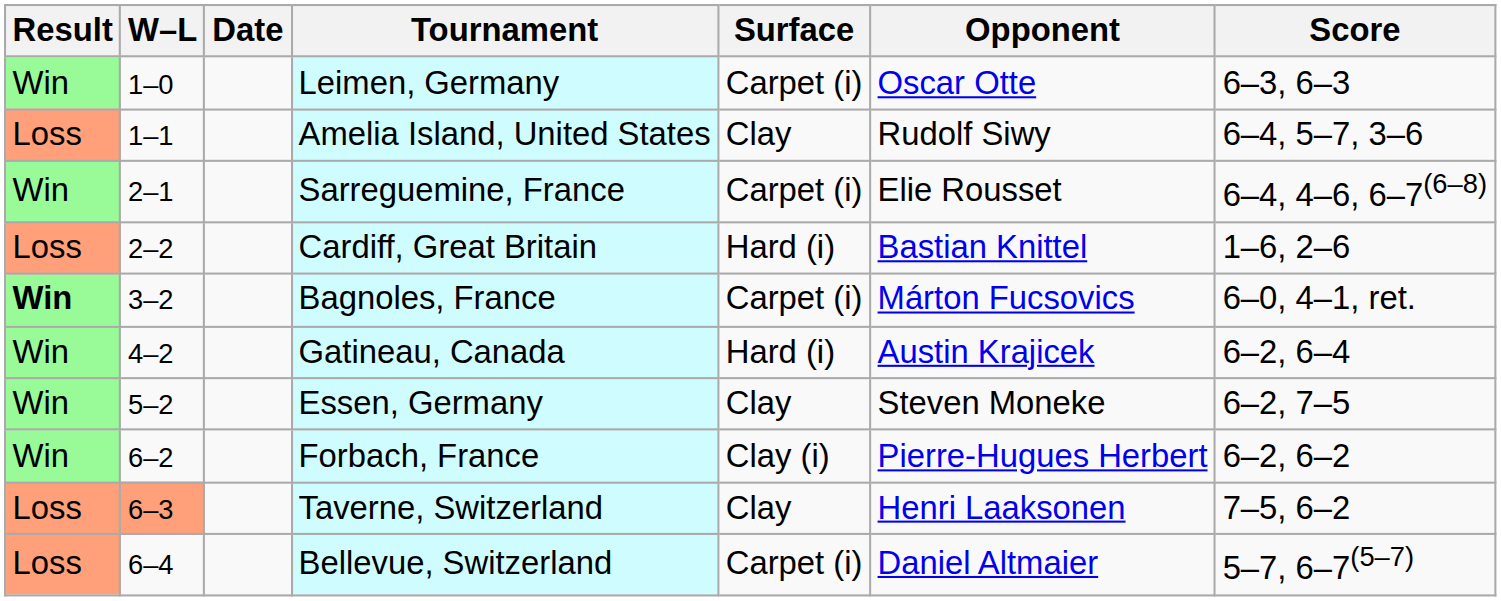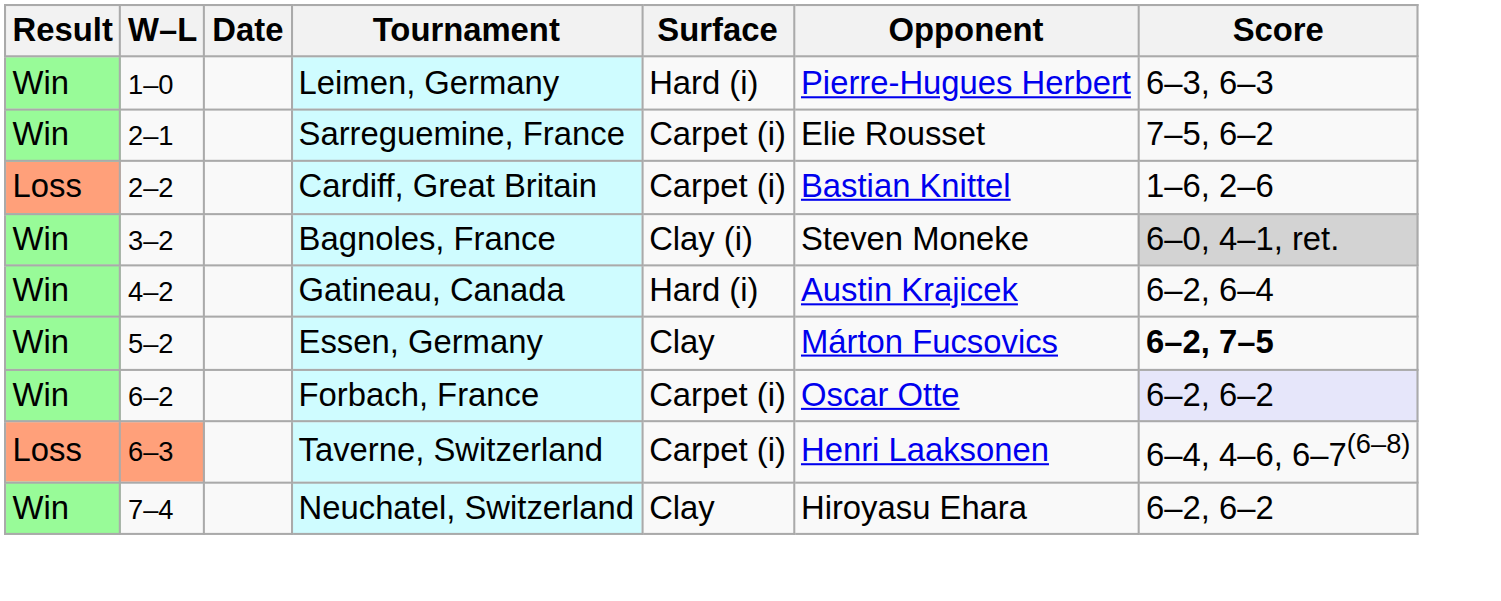 <table class="nowrap sortable wikitable">
 <tr>
 <th>Result</th>
 <th class="unsortable">W–L</th>
 <th>Date</th>
 <th>Tournament</th>
 <th>Surface</th>
 <th>Opponent</th>
 <th class="unsortable">Score</th>
 </tr>
 <tr>
 <td style="background:#98fb98;">Win</td>
 <td><small>1–0</small></td>
 <td></td>
 <td bgcolor=cffcff>Leimen, Germany</td>
-<td>Carpet (i)</td>
-<td> <a href='#'>Oscar Otte</a></td>
+<td>Hard (i)</td>
+<td> <a href='#'>Pierre-Hugues Herbert</a></td>
 <td>6–3, 6–3</td>
-</tr>
-<tr>
-<td style="background:#ffa07a;">Loss</td>
-<td><small>1–1</small></td>
-<td></td>
-<td bgcolor=cffcff>Amelia Island, United States</td>
-<td>Clay</td>
-<td> Rudolf Siwy</td>
-<td>6–4, 5–7, 3–6</td>
 </tr>
 <tr>
 <td style="background:#98fb98;">Win</td>
 <td><small>2–1</small></td>
 <td></td>
 <td bgcolor=cffcff>Sarreguemine, France</td>
 <td>Carpet (i)</td>
 <td> Elie Rousset</td>
-<td>6–4, 4–6, 6–7<sup>(6–8)</sup></td>
+<td>7–5, 6–2</td>
 </tr>
 <tr>
 <td style="background:#ffa07a;">Loss</td>
 <td><small>2–2</small></td>
 <td></td>
 <td bgcolor=cffcff>Cardiff, Great Britain</td>
-<td>Hard (i)</td>
+<td>Carpet (i)</td>
 <td> <a href='#'>Bastian Knittel</a></td>
 <td>1–6, 2–6</td>
 </tr>
 <tr>
-<td style="background:#98fb98;"><strong>Win</strong></td>
+<td style="background:#98fb98;">Win</td>
 <td><small>3–2</small></td>
 <td></td>
 <td bgcolor=cffcff>Bagnoles, France</td>
-<td>Carpet (i)</td>
-<td> <a href='#'>Márton Fucsovics</a></td>
-<td>6–0, 4–1, ret.</td>
+<td>Clay (i)</td>
+<td> Steven Moneke</td>
+<td style="background: lightgrey;">6–0, 4–1, ret.</td>
 </tr>
 <tr>
 <td style="background:#98fb98;">Win</td>
 <td><small>4–2</small></td>
 <td></td>
 <td bgcolor=cffcff>Gatineau, Canada</td>
 <td>Hard (i)</td>
 <td> <a href='#'>Austin Krajicek</a></td>
 <td>6–2, 6–4</td>
 </tr>
 <tr>
 <td style="background:#98fb98;">Win</td>
 <td><small>5–2</small></td>
 <td></td>
 <td bgcolor=cffcff>Essen, Germany</td>
 <td>Clay</td>
-<td> Steven Moneke</td>
-<td>6–2, 7–5</td>
+<td> <a href='#'>Márton Fucsovics</a></td>
+<td><strong>6–2, 7–5</strong></td>
 </tr>
 <tr>
 <td style="background:#98fb98;">Win</td>
 <td><small>6–2</small></td>
 <td></td>
 <td bgcolor=cffcff>Forbach, France</td>
-<td>Clay (i)</td>
-<td> <a href='#'>Pierre-Hugues Herbert</a></td>
-<td>6–2, 6–2</td>
+<td>Carpet (i)</td>
+<td> <a href='#'>Oscar Otte</a></td>
+<td style="background: lavender;">6–2, 6–2</td>
 </tr>
 <tr>
 <td style="background:#ffa07a;">Loss</td>
 <td style="background: lightsalmon;"><small>6–3</small></td>
 <td></td>
 <td bgcolor=cffcff>Taverne, Switzerland</td>
-<td>Clay</td>
+<td>Carpet (i)</td>
 <td> <a href='#'>Henri Laaksonen</a></td>
-<td>7–5, 6–2</td>
+<td>6–4, 4–6, 6–7<sup>(6–8)</sup></td>
 </tr>
 <tr>
-<td style="background:#ffa07a;">Loss</td>
-<td><small>6–4</small></td>
+<td style="background:#98fb98;">Win</td>
+<td><small>7–4</small></td>
 <td></td>
-<td bgcolor=cffcff>Bellevue, Switzerland</td>
-<td>Carpet (i)</td>
-<td> <a href='#'>Daniel Altmaier</a></td>
-<td>5–7, 6–7<sup>(5–7)</sup></td>
+<td bgcolor=cffcff>Neuchatel, Switzerland</td>
+<td>Clay</td>
+<td> Hiroyasu Ehara</td>
+<td>6–2, 6–2</td>
 </tr>
 </table>
